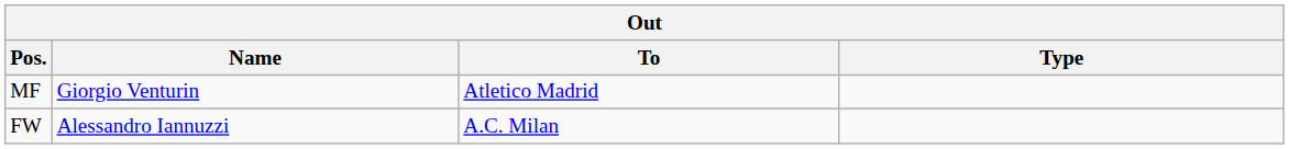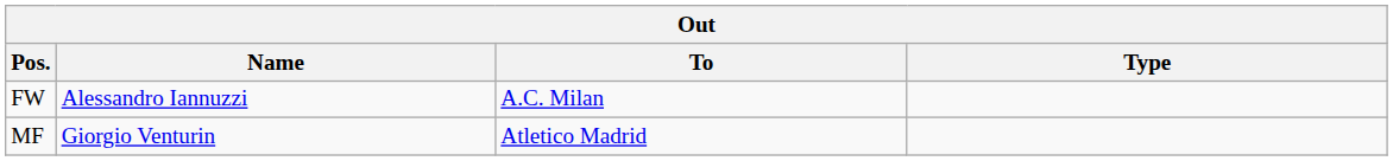 <table class="wikitable" style="font-size:90%;width:99%;">
 <tr>
 <th colspan="4">Out</th>
 </tr>
 <tr>
 <th width=3%>Pos.</th>
 <th width=32%>Name</th>
 <th width=30%>To</th>
 <th width=35%>Type</th>
 </tr>
 <tr>
+<td>FW</td>
+<td><a href='#'>Alessandro Iannuzzi</a></td>
+<td><a href='#'>A.C. Milan</a></td>
+<td></td>
+</tr>
+<tr>
 <td>MF</td>
 <td><a href='#'>Giorgio Venturin</a></td>
 <td><a href='#'>Atletico Madrid</a></td>
 <td></td>
 </tr>
-<tr>
-<td>FW</td>
-<td><a href='#'>Alessandro Iannuzzi</a></td>
-<td><a href='#'>A.C. Milan</a></td>
-<td></td>
-</tr>
 </table>
